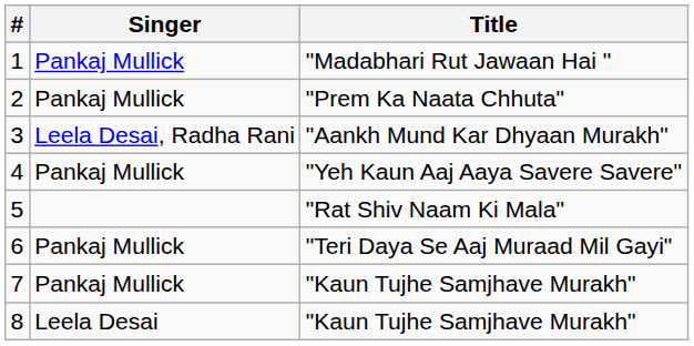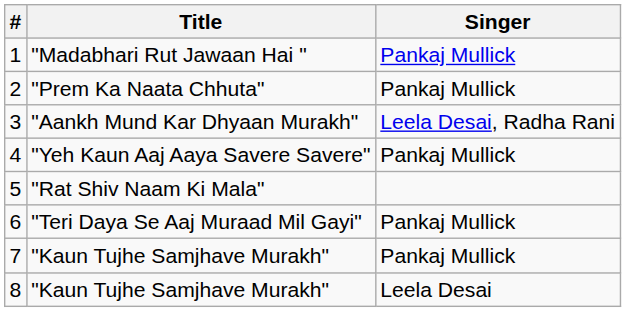 <table class="wikitable" style="font-size:95%;">
 <tr>
 <th>#</th>
+<th>Title</th>
 <th>Singer</th>
-<th>Title</th>
 </tr>
 <tr>
 <td>1</td>
+<td>"Madabhari Rut Jawaan Hai "</td>
 <td><a href='#'>Pankaj Mullick</a></td>
-<td>"Madabhari Rut Jawaan Hai "</td>
 </tr>
 <tr>
 <td>2</td>
+<td>"Prem Ka Naata Chhuta"</td>
 <td>Pankaj Mullick</td>
-<td>"Prem Ka Naata Chhuta"</td>
 </tr>
 <tr>
 <td>3</td>
+<td>"Aankh Mund Kar Dhyaan Murakh"</td>
 <td><a href='#'>Leela Desai</a>, Radha Rani</td>
-<td>"Aankh Mund Kar Dhyaan Murakh"</td>
 </tr>
 <tr>
 <td>4</td>
+<td>"Yeh Kaun Aaj Aaya Savere Savere"</td>
 <td>Pankaj Mullick</td>
-<td>"Yeh Kaun Aaj Aaya Savere Savere"</td>
 </tr>
 <tr>
 <td>5</td>
+<td>"Rat Shiv Naam Ki Mala"</td>
 <td></td>
-<td>"Rat Shiv Naam Ki Mala"</td>
 </tr>
 <tr>
 <td>6</td>
+<td>"Teri Daya Se Aaj Muraad Mil Gayi"</td>
 <td>Pankaj Mullick</td>
-<td>"Teri Daya Se Aaj Muraad Mil Gayi"</td>
 </tr>
 <tr>
 <td>7</td>
+<td>"Kaun Tujhe Samjhave Murakh"</td>
 <td>Pankaj Mullick</td>
-<td>"Kaun Tujhe Samjhave Murakh"</td>
 </tr>
 <tr>
 <td>8</td>
+<td>"Kaun Tujhe Samjhave Murakh"</td>
 <td>Leela Desai</td>
-<td>"Kaun Tujhe Samjhave Murakh"</td>
 </tr>
 </table>
